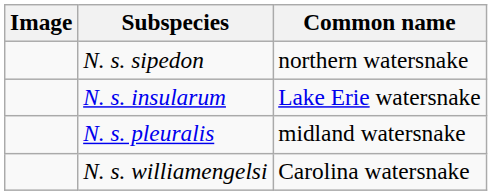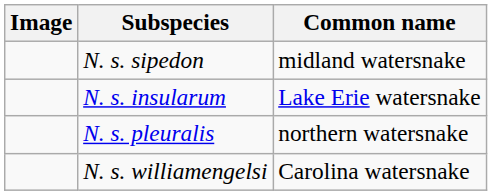 <table class="wikitable">
 <tr>
 <th>Image</th>
 <th>Subspecies</th>
 <th>Common name</th>
 </tr>
 <tr>
 <td></td>
 <td><em>N. s. sipedon</em><br></td>
-<td>northern watersnake</td>
+<td>midland watersnake</td>
 </tr>
 <tr>
 <td></td>
 <td><em><a href='#'>N. s. insularum</a></em><br></td>
 <td><a href='#'>Lake Erie</a> watersnake</td>
 </tr>
 <tr>
 <td></td>
 <td><em><a href='#'>N. s. pleuralis</a></em><br></td>
-<td>midland watersnake</td>
+<td>northern watersnake</td>
 </tr>
 <tr>
 <td></td>
 <td><em>N. s. williamengelsi</em><br></td>
 <td>Carolina watersnake</td>
 </tr>
 </table>
